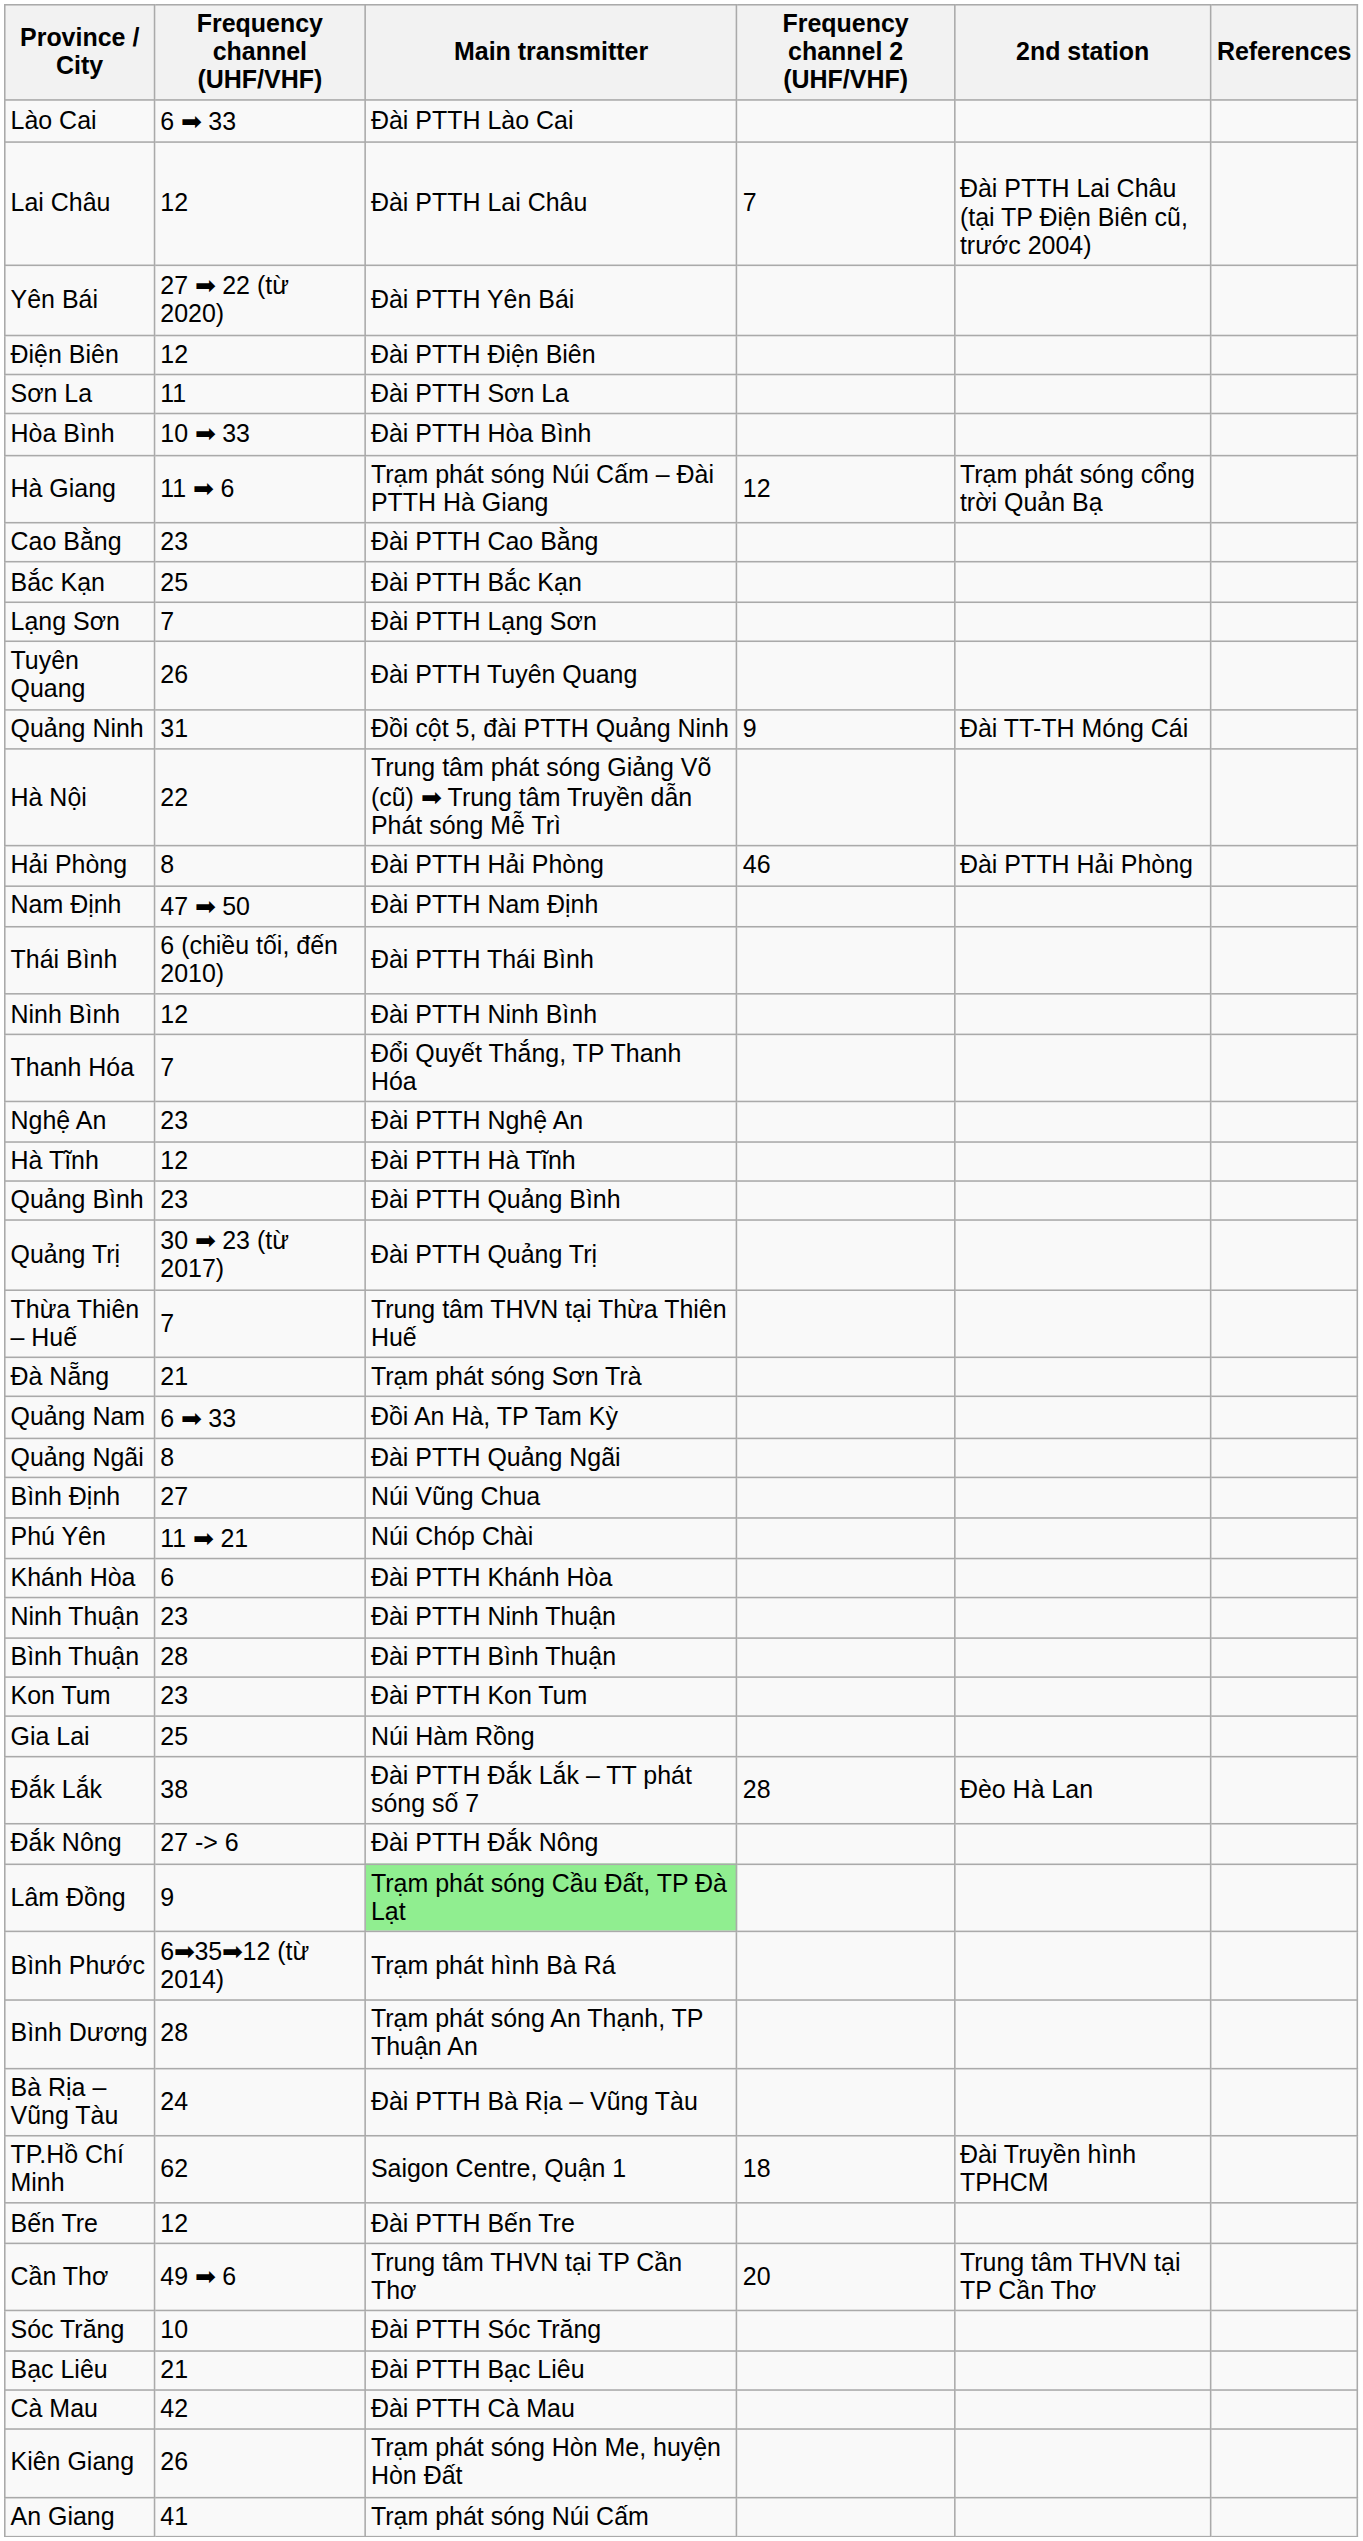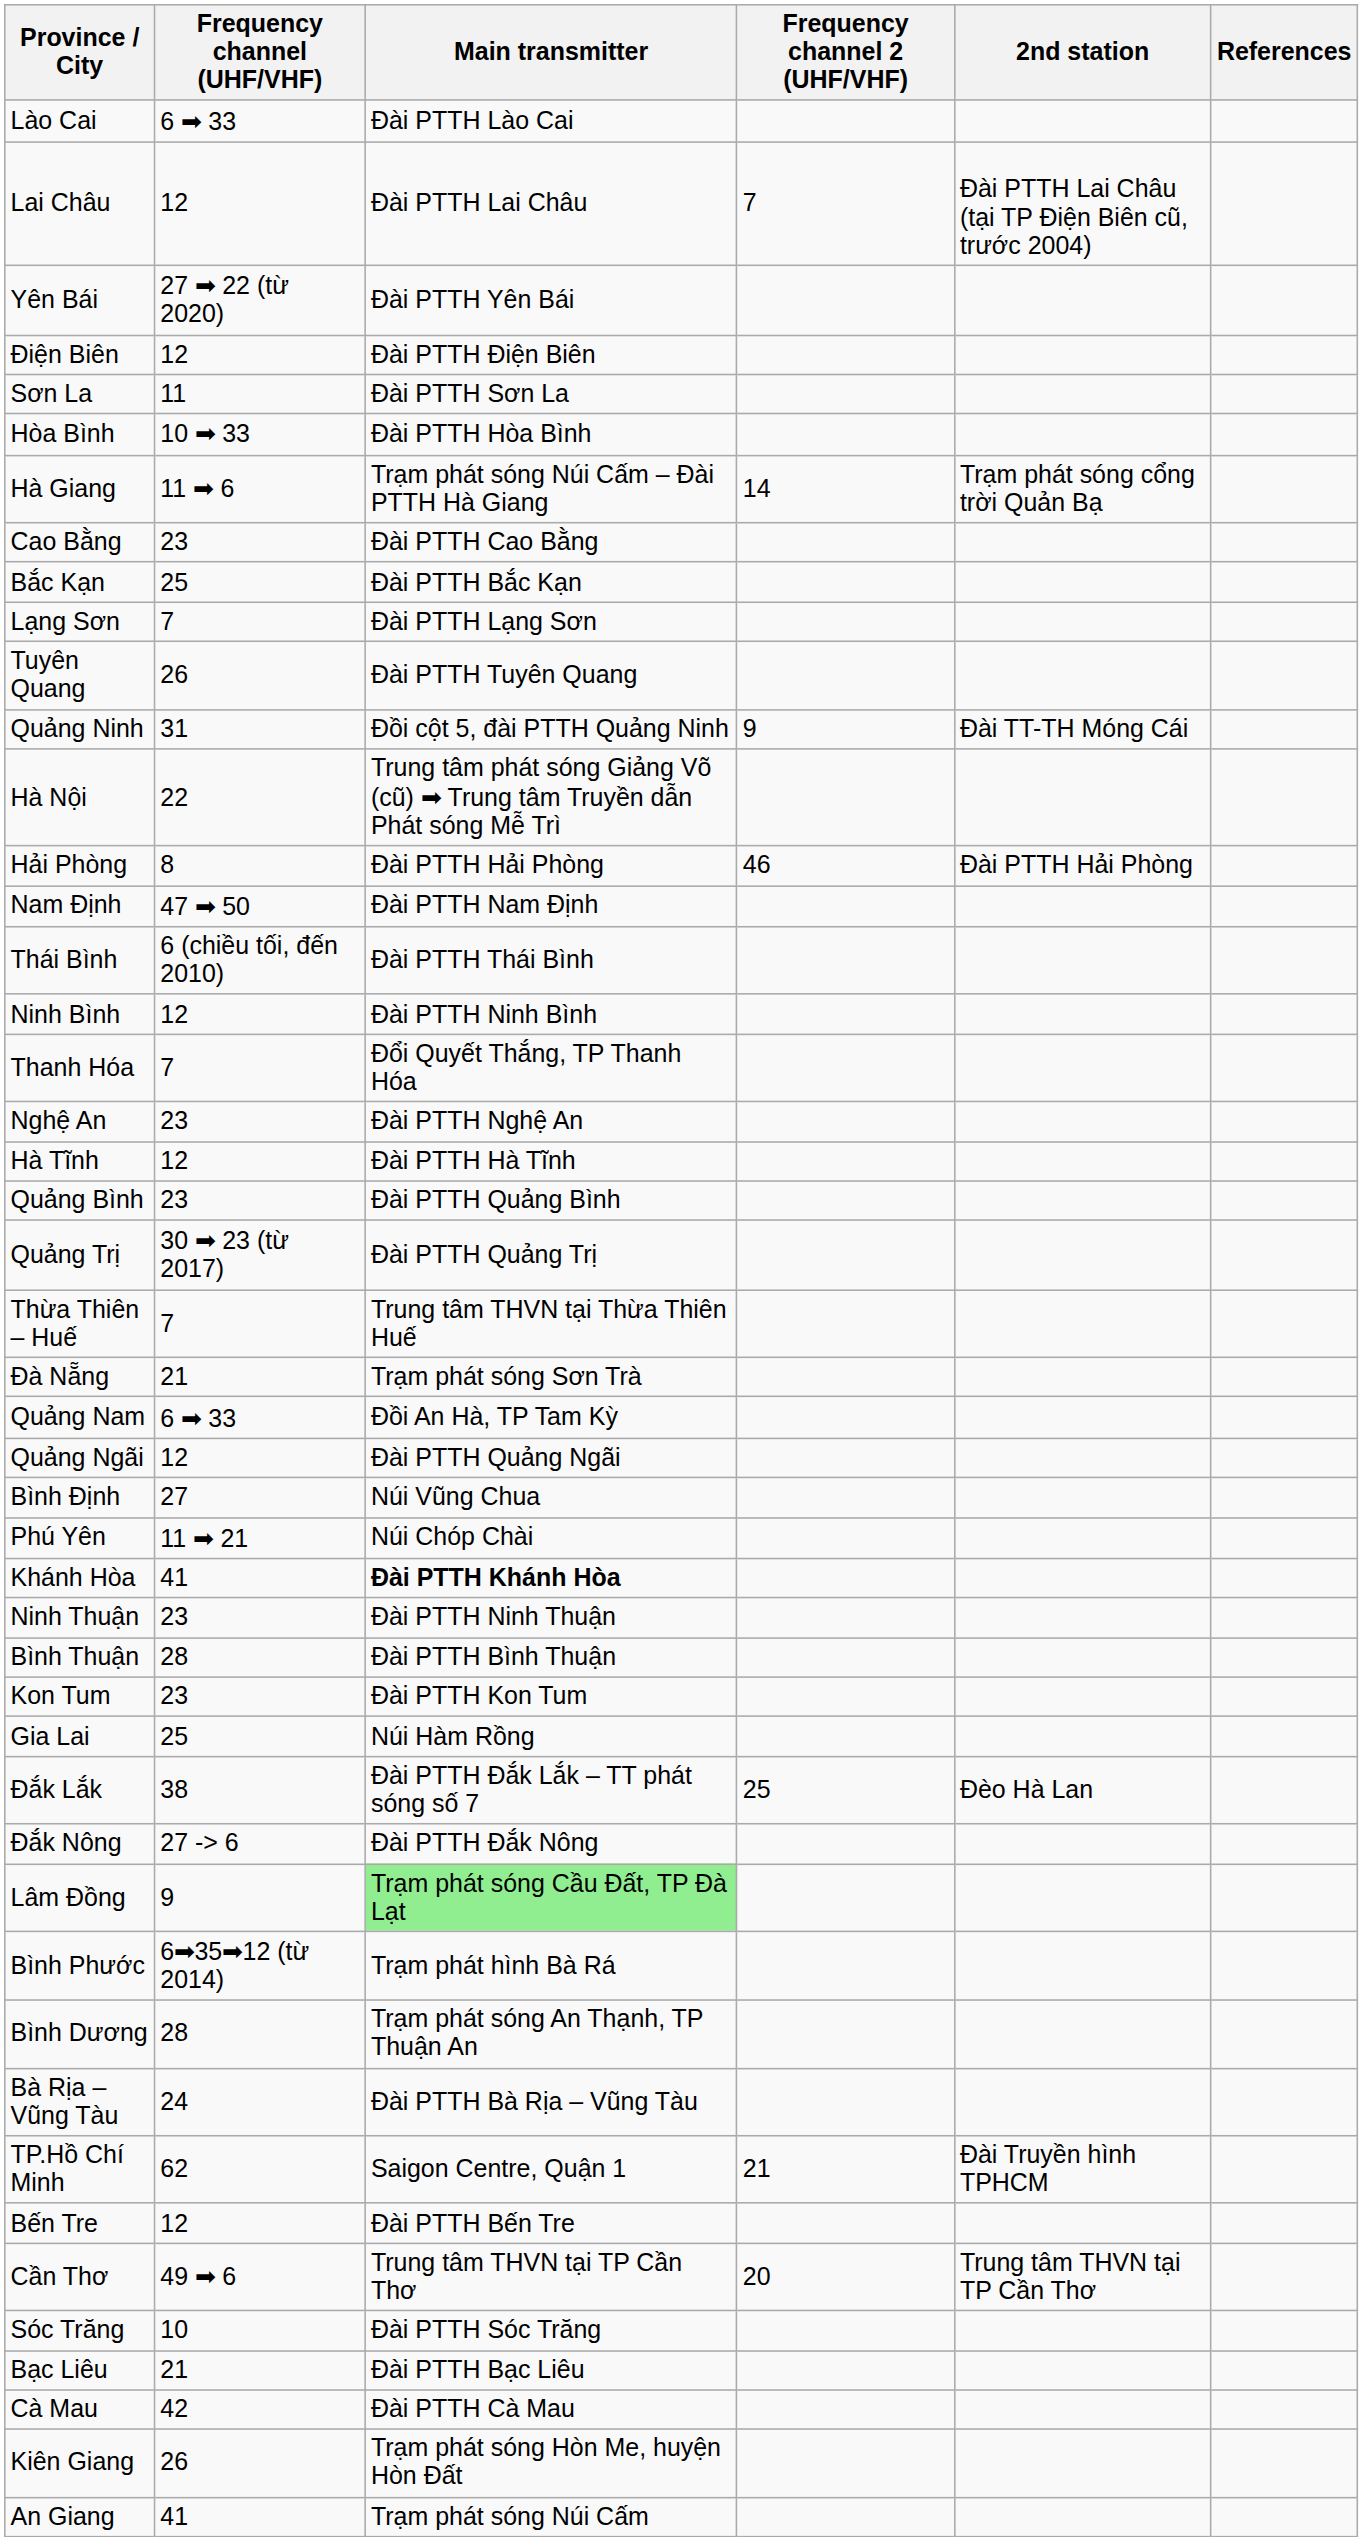 <table class="wikitable mw-collapsible mw-collapsed sortable">
 <tr>
 <th>Province / City</th>
 <th>Frequency channel (UHF/VHF)</th>
 <th>Main transmitter</th>
 <th>Frequency channel 2 (UHF/VHF)</th>
 <th>2nd station</th>
 <th>References</th>
 </tr>
 <tr>
 <td>Lào Cai</td>
 <td>6 ➡ 33</td>
 <td>Đài PTTH Lào Cai</td>
 <td></td>
 <td></td>
 <td></td>
 </tr>
 <tr>
 <td>Lai Châu</td>
 <td>12</td>
 <td>Đài PTTH Lai Châu</td>
 <td>7</td>
 <td><br>Đài PTTH Lai Châu (tại TP Điện Biên cũ, trước 2004)</td>
 <td></td>
 </tr>
 <tr>
 <td>Yên Bái</td>
 <td>27 ➡ 22 (từ 2020)</td>
 <td>Đài PTTH Yên Bái</td>
 <td></td>
 <td></td>
 <td></td>
 </tr>
 <tr>
 <td>Điện Biên</td>
 <td>12</td>
 <td>Đài PTTH Điện Biên</td>
 <td></td>
 <td></td>
 <td></td>
 </tr>
 <tr>
 <td>Sơn La</td>
 <td>11</td>
 <td>Đài PTTH Sơn La</td>
 <td></td>
 <td></td>
 <td></td>
 </tr>
 <tr>
 <td>Hòa Bình</td>
 <td>10 ➡ 33</td>
 <td>Đài PTTH Hòa Bình</td>
 <td></td>
 <td></td>
 <td></td>
 </tr>
 <tr>
 <td>Hà Giang</td>
 <td>11 ➡ 6</td>
 <td>Trạm phát sóng Núi Cấm – Đài PTTH Hà Giang</td>
-<td>12</td>
+<td>14</td>
 <td>Trạm phát sóng cổng trời Quản Bạ</td>
 <td></td>
 </tr>
 <tr>
 <td>Cao Bằng</td>
 <td>23</td>
 <td>Đài PTTH Cao Bằng</td>
 <td></td>
 <td></td>
 <td></td>
 </tr>
 <tr>
 <td>Bắc Kạn</td>
 <td>25</td>
 <td>Đài PTTH Bắc Kạn</td>
 <td></td>
 <td></td>
 <td></td>
 </tr>
 <tr>
 <td>Lạng Sơn</td>
 <td>7</td>
 <td>Đài PTTH Lạng Sơn</td>
 <td></td>
 <td></td>
 <td></td>
 </tr>
 <tr>
 <td>Tuyên Quang</td>
 <td>26</td>
 <td>Đài PTTH Tuyên Quang</td>
 <td></td>
 <td></td>
 <td></td>
 </tr>
 <tr>
 <td>Quảng Ninh</td>
 <td>31</td>
 <td>Đồi cột 5, đài PTTH Quảng Ninh</td>
 <td>9</td>
 <td>Đài TT-TH Móng Cái</td>
 <td></td>
 </tr>
 <tr>
 <td>Hà Nội</td>
 <td>22</td>
 <td>Trung tâm phát sóng Giảng Võ (cũ) ➡ Trung tâm Truyền dẫn Phát sóng Mễ Trì</td>
 <td></td>
 <td></td>
 <td></td>
 </tr>
 <tr>
 <td>Hải Phòng</td>
 <td>8</td>
 <td>Đài PTTH Hải Phòng</td>
 <td>46</td>
 <td>Đài PTTH Hải Phòng</td>
 <td></td>
 </tr>
 <tr>
 <td>Nam Định</td>
 <td>47 ➡ 50</td>
 <td>Đài PTTH Nam Định</td>
 <td></td>
 <td></td>
 <td></td>
 </tr>
 <tr>
 <td>Thái Bình</td>
 <td>6 (chiều tối, đến 2010)</td>
 <td>Đài PTTH Thái Bình</td>
 <td></td>
 <td></td>
 <td></td>
 </tr>
 <tr>
 <td>Ninh Bình</td>
 <td>12</td>
 <td>Đài PTTH Ninh Bình</td>
 <td></td>
 <td></td>
 <td></td>
 </tr>
 <tr>
 <td>Thanh Hóa</td>
 <td>7</td>
 <td>Đổi Quyết Thắng, TP Thanh Hóa</td>
 <td></td>
 <td></td>
 <td></td>
 </tr>
 <tr>
 <td>Nghệ An</td>
 <td>23</td>
 <td>Đài PTTH Nghệ An</td>
 <td></td>
 <td></td>
 <td></td>
 </tr>
 <tr>
 <td>Hà Tĩnh</td>
 <td>12</td>
 <td>Đài PTTH Hà Tĩnh</td>
 <td></td>
 <td></td>
 <td></td>
 </tr>
 <tr>
 <td>Quảng Bình</td>
 <td>23</td>
 <td>Đài PTTH Quảng Bình</td>
 <td></td>
 <td></td>
 <td></td>
 </tr>
 <tr>
 <td>Quảng Trị</td>
 <td>30 ➡ 23 (từ 2017)</td>
 <td>Đài PTTH Quảng Trị</td>
 <td></td>
 <td></td>
 <td></td>
 </tr>
 <tr>
 <td>Thừa Thiên – Huế</td>
 <td>7</td>
 <td>Trung tâm THVN tại Thừa Thiên Huế</td>
 <td></td>
 <td></td>
 <td></td>
 </tr>
 <tr>
 <td>Đà Nẵng</td>
 <td>21</td>
 <td>Trạm phát sóng Sơn Trà</td>
 <td></td>
 <td></td>
 <td></td>
 </tr>
 <tr>
 <td>Quảng Nam</td>
 <td>6 ➡ 33</td>
 <td>Đồi An Hà, TP Tam Kỳ</td>
 <td></td>
 <td></td>
 <td></td>
 </tr>
 <tr>
 <td>Quảng Ngãi</td>
-<td>8</td>
+<td>12</td>
 <td>Đài PTTH Quảng Ngãi</td>
 <td></td>
 <td></td>
 <td></td>
 </tr>
 <tr>
 <td>Bình Định</td>
 <td>27</td>
 <td>Núi Vũng Chua</td>
 <td></td>
 <td></td>
 <td></td>
 </tr>
 <tr>
 <td>Phú Yên</td>
 <td>11 ➡ 21</td>
 <td>Núi Chóp Chài</td>
 <td></td>
 <td></td>
 <td></td>
 </tr>
 <tr>
 <td>Khánh Hòa</td>
-<td>6</td>
-<td>Đài PTTH Khánh Hòa</td>
+<td>41</td>
+<td><strong>Đài PTTH Khánh Hòa</strong></td>
 <td></td>
 <td></td>
 <td></td>
 </tr>
 <tr>
 <td>Ninh Thuận</td>
 <td>23</td>
 <td>Đài PTTH Ninh Thuận</td>
 <td></td>
 <td></td>
 <td></td>
 </tr>
 <tr>
 <td>Bình Thuận</td>
 <td>28</td>
 <td>Đài PTTH Bình Thuận</td>
 <td></td>
 <td></td>
 <td></td>
 </tr>
 <tr>
 <td>Kon Tum</td>
 <td>23</td>
 <td>Đài PTTH Kon Tum</td>
 <td></td>
 <td></td>
 <td></td>
 </tr>
 <tr>
 <td>Gia Lai</td>
 <td>25</td>
 <td>Núi Hàm Rồng</td>
 <td></td>
 <td></td>
 <td></td>
 </tr>
 <tr>
 <td>Đắk Lắk</td>
 <td>38</td>
 <td>Đài PTTH Đắk Lắk – TT phát sóng số 7</td>
-<td>28</td>
+<td>25</td>
 <td>Đèo Hà Lan</td>
 <td></td>
 </tr>
 <tr>
 <td>Đắk Nông</td>
 <td>27 -> 6</td>
 <td>Đài PTTH Đắk Nông</td>
 <td></td>
 <td></td>
 <td></td>
 </tr>
 <tr>
 <td>Lâm Đồng</td>
 <td>9</td>
 <td style="background: lightgreen;">Trạm phát sóng Cầu Đất, TP Đà Lạt</td>
 <td></td>
 <td></td>
 <td></td>
 </tr>
 <tr>
 <td>Bình Phước</td>
 <td>6➡35➡12 (từ 2014)</td>
 <td>Trạm phát hình Bà Rá</td>
 <td></td>
 <td></td>
 <td></td>
 </tr>
 <tr>
 <td>Bình Dương</td>
 <td>28</td>
 <td>Trạm phát sóng An Thạnh, TP Thuận An</td>
 <td></td>
 <td></td>
 <td></td>
 </tr>
 <tr>
 <td>Bà Rịa – Vũng Tàu</td>
 <td>24</td>
 <td>Đài PTTH Bà Rịa – Vũng Tàu</td>
 <td></td>
 <td></td>
 <td></td>
 </tr>
 <tr>
 <td>TP.Hồ Chí Minh</td>
 <td>62</td>
 <td>Saigon Centre, Quận 1</td>
-<td>18</td>
+<td>21</td>
 <td>Đài Truyền hình TPHCM</td>
 <td></td>
 </tr>
 <tr>
 <td>Bến Tre</td>
 <td>12</td>
 <td>Đài PTTH Bến Tre</td>
 <td></td>
 <td></td>
 <td></td>
 </tr>
 <tr>
 <td>Cần Thơ</td>
 <td>49 ➡ 6</td>
 <td>Trung tâm THVN tại TP Cần Thơ</td>
 <td>20</td>
 <td>Trung tâm THVN tại TP Cần Thơ</td>
 <td></td>
 </tr>
 <tr>
 <td>Sóc Trăng</td>
 <td>10</td>
 <td>Đài PTTH Sóc Trăng</td>
 <td></td>
 <td></td>
 <td></td>
 </tr>
 <tr>
 <td>Bạc Liêu</td>
 <td>21</td>
 <td>Đài PTTH Bạc Liêu</td>
 <td></td>
 <td></td>
 <td></td>
 </tr>
 <tr>
 <td>Cà Mau</td>
 <td>42</td>
 <td>Đài PTTH Cà Mau</td>
 <td></td>
 <td></td>
 <td></td>
 </tr>
 <tr>
 <td>Kiên Giang</td>
 <td>26</td>
 <td>Trạm phát sóng Hòn Me, huyện Hòn Đất</td>
 <td></td>
 <td></td>
 <td></td>
 </tr>
 <tr>
 <td>An Giang</td>
 <td>41</td>
 <td>Trạm phát sóng Núi Cấm</td>
 <td></td>
 <td></td>
 <td></td>
 </tr>
 </table>
